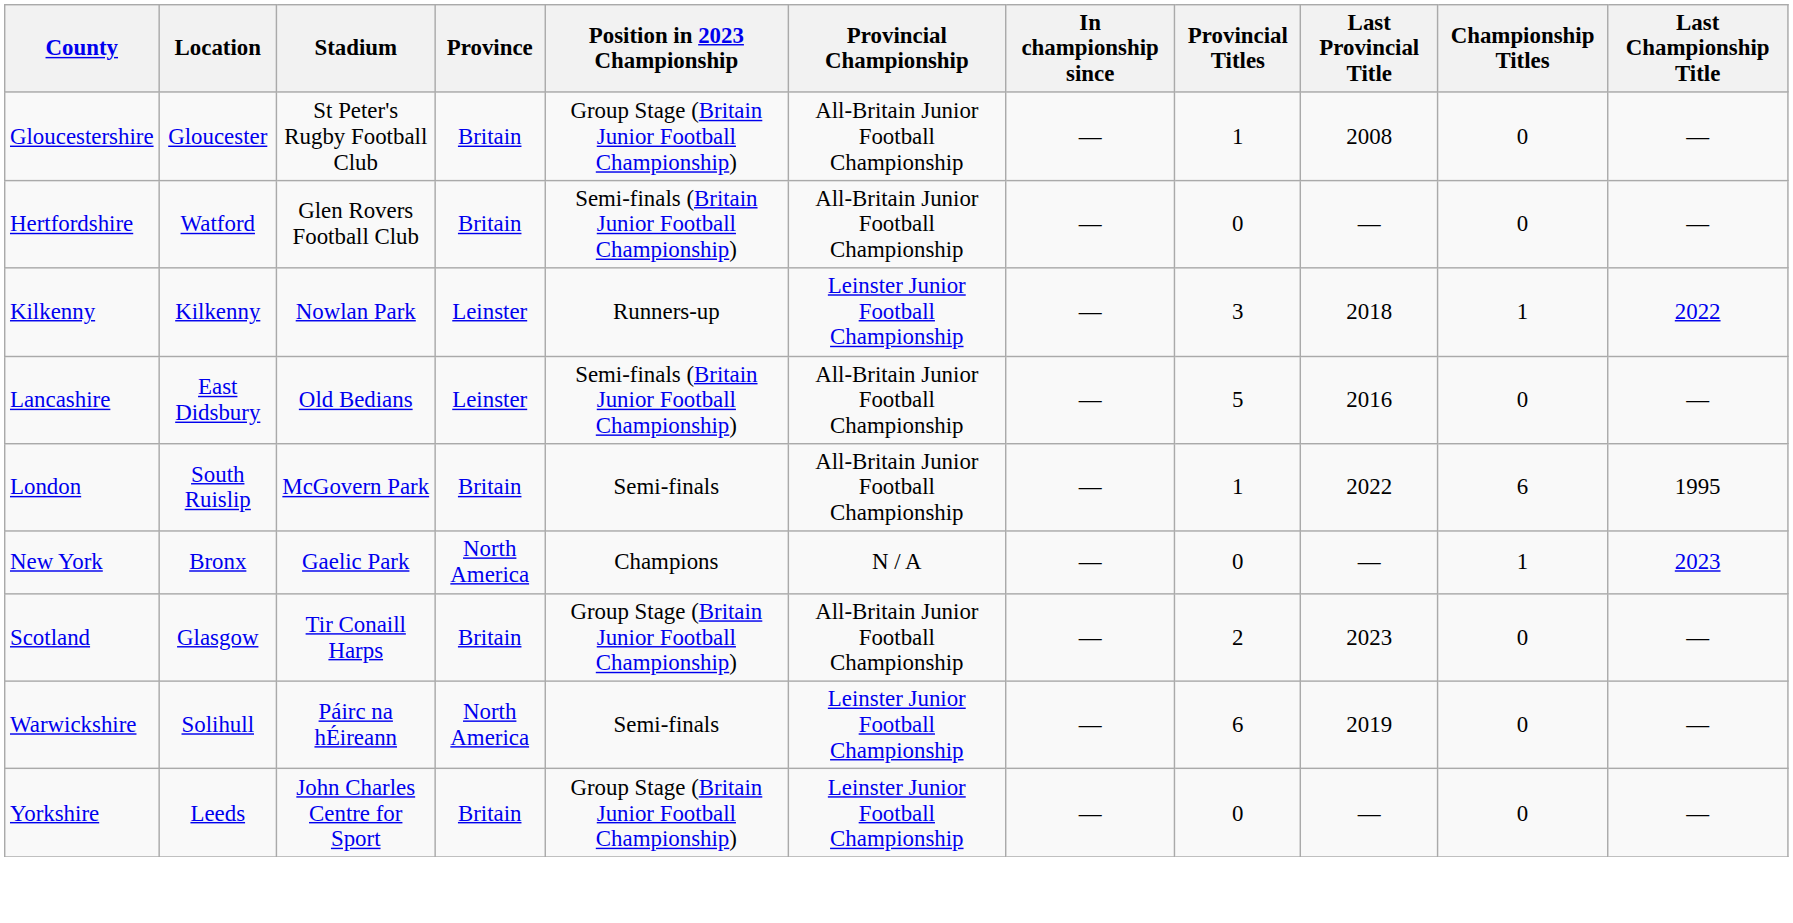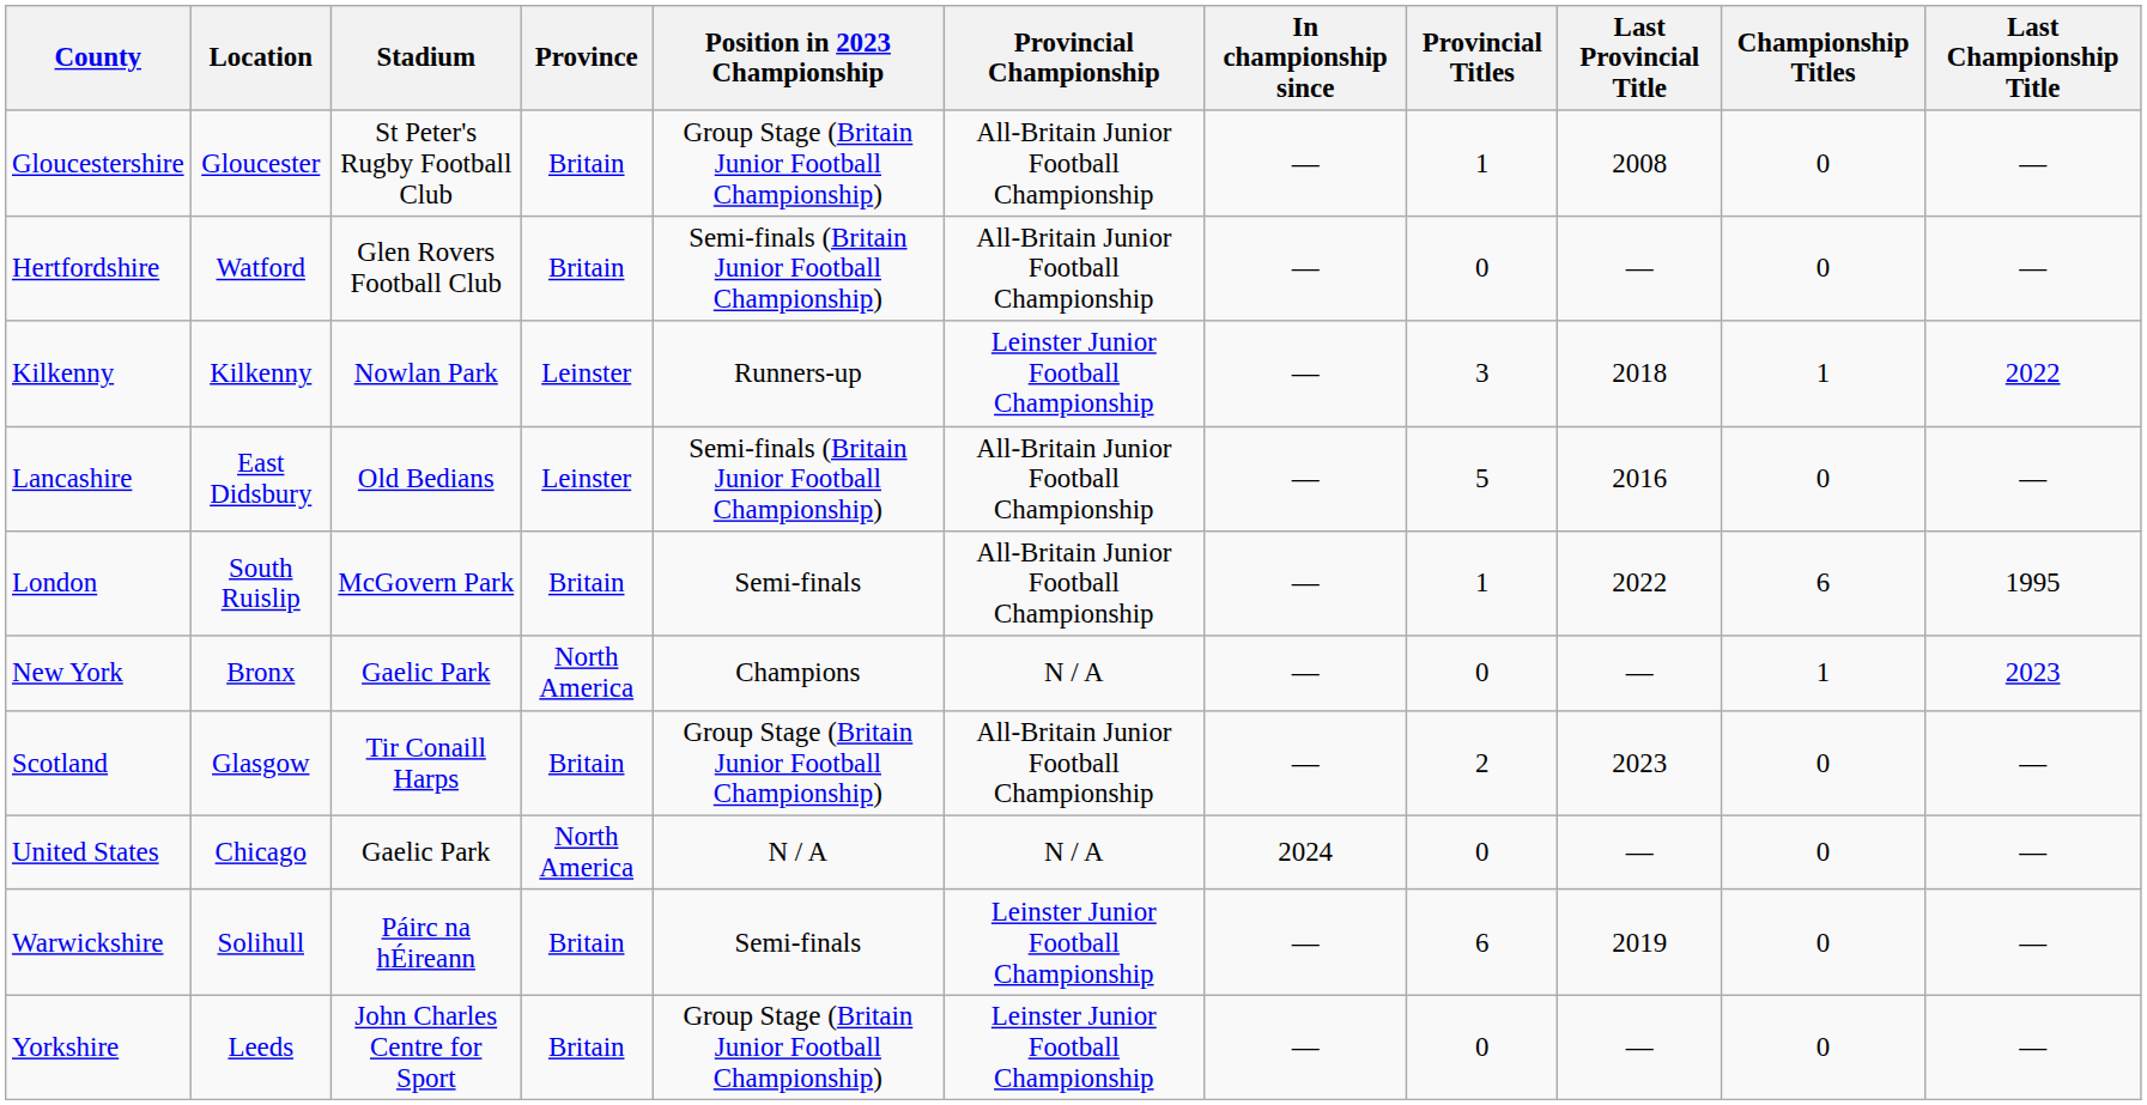 <table class="wikitable sortable" style="text-align:center">
 <tr>
 <th><a href='#'>County</a></th>
 <th>Location</th>
 <th>Stadium</th>
 <th>Province</th>
 <th>Position in <a href='#'>2023</a> Championship</th>
 <th>Provincial Championship</th>
 <th>In championship since</th>
 <th>Provincial Titles</th>
 <th>Last Provincial Title</th>
 <th>Championship Titles</th>
 <th>Last Championship Title</th>
 </tr>
 <tr>
 <td style="text-align:left"> <a href='#'>Gloucestershire</a></td>
 <td><a href='#'>Gloucester</a></td>
 <td>St Peter's Rugby Football Club</td>
 <td><a href='#'>Britain</a></td>
 <td>Group Stage (<a href='#'>Britain Junior Football Championship</a>)</td>
 <td>All-Britain Junior Football Championship</td>
 <td>—</td>
 <td>1</td>
 <td>2008</td>
 <td>0</td>
 <td>—</td>
 </tr>
 <tr>
 <td style="text-align:left"> <a href='#'>Hertfordshire</a></td>
 <td><a href='#'>Watford</a></td>
 <td>Glen Rovers Football Club</td>
 <td><a href='#'>Britain</a></td>
 <td>Semi-finals (<a href='#'>Britain Junior Football Championship</a>)</td>
 <td>All-Britain Junior Football Championship</td>
 <td>—</td>
 <td>0</td>
 <td>—</td>
 <td>0</td>
 <td>—</td>
 </tr>
 <tr>
 <td style="text-align:left"> <a href='#'>Kilkenny</a></td>
 <td><a href='#'>Kilkenny</a></td>
 <td><a href='#'>Nowlan Park</a></td>
 <td><a href='#'>Leinster</a></td>
 <td>Runners-up</td>
 <td><a href='#'>Leinster Junior Football Championship</a></td>
 <td>—</td>
 <td>3</td>
 <td>2018</td>
 <td>1</td>
 <td><a href='#'>2022</a></td>
 </tr>
 <tr>
 <td style="text-align:left"> <a href='#'>Lancashire</a></td>
 <td><a href='#'>East Didsbury</a></td>
 <td><a href='#'>Old Bedians</a></td>
 <td><a href='#'>Leinster</a></td>
 <td>Semi-finals (<a href='#'>Britain Junior Football Championship</a>)</td>
 <td>All-Britain Junior Football Championship</td>
 <td>—</td>
 <td>5</td>
 <td>2016</td>
 <td>0</td>
 <td>—</td>
 </tr>
 <tr>
 <td style="text-align:left"> <a href='#'>London</a></td>
 <td><a href='#'>South Ruislip</a></td>
 <td><a href='#'>McGovern Park</a></td>
 <td><a href='#'>Britain</a></td>
 <td>Semi-finals</td>
 <td>All-Britain Junior Football Championship</td>
 <td>—</td>
 <td>1</td>
 <td>2022</td>
 <td>6</td>
 <td>1995</td>
 </tr>
 <tr>
 <td style="text-align:left"> <a href='#'>New York</a></td>
 <td><a href='#'>Bronx</a></td>
 <td><a href='#'>Gaelic Park</a></td>
 <td><a href='#'>North America</a></td>
 <td>Champions</td>
 <td>N / A</td>
 <td>—</td>
 <td>0</td>
 <td>—</td>
 <td>1</td>
 <td><a href='#'>2023</a></td>
 </tr>
 <tr>
 <td style="text-align:left"> <a href='#'>Scotland</a></td>
 <td><a href='#'>Glasgow</a></td>
 <td><a href='#'>Tir Conaill Harps</a></td>
 <td><a href='#'>Britain</a></td>
 <td>Group Stage (<a href='#'>Britain Junior Football Championship</a>)</td>
 <td>All-Britain Junior Football Championship</td>
 <td>—</td>
 <td>2</td>
 <td>2023</td>
 <td>0</td>
 <td>—</td>
 </tr>
 <tr>
+<td style="text-align:left"> <a href='#'>United States</a></td>
+<td><a href='#'>Chicago</a></td>
+<td>Gaelic Park</td>
+<td><a href='#'>North America</a></td>
+<td>N / A</td>
+<td>N / A</td>
+<td>2024</td>
+<td>0</td>
+<td>—</td>
+<td>0</td>
+<td>—</td>
+</tr>
+<tr>
 <td style="text-align:left"> <a href='#'>Warwickshire</a></td>
 <td><a href='#'>Solihull</a></td>
 <td><a href='#'>Páirc na hÉireann</a></td>
-<td><a href='#'>North America</a></td>
+<td><a href='#'>Britain</a></td>
 <td>Semi-finals</td>
 <td><a href='#'>Leinster Junior Football Championship</a></td>
 <td>—</td>
 <td>6</td>
 <td>2019</td>
 <td>0</td>
 <td>—</td>
 </tr>
 <tr>
 <td style="text-align:left"> <a href='#'>Yorkshire</a></td>
 <td><a href='#'>Leeds</a></td>
 <td><a href='#'>John Charles Centre for Sport</a></td>
 <td><a href='#'>Britain</a></td>
 <td>Group Stage (<a href='#'>Britain Junior Football Championship</a>)</td>
 <td><a href='#'>Leinster Junior Football Championship</a></td>
 <td>—</td>
 <td>0</td>
 <td>—</td>
 <td>0</td>
 <td>—</td>
 </tr>
 </table>
